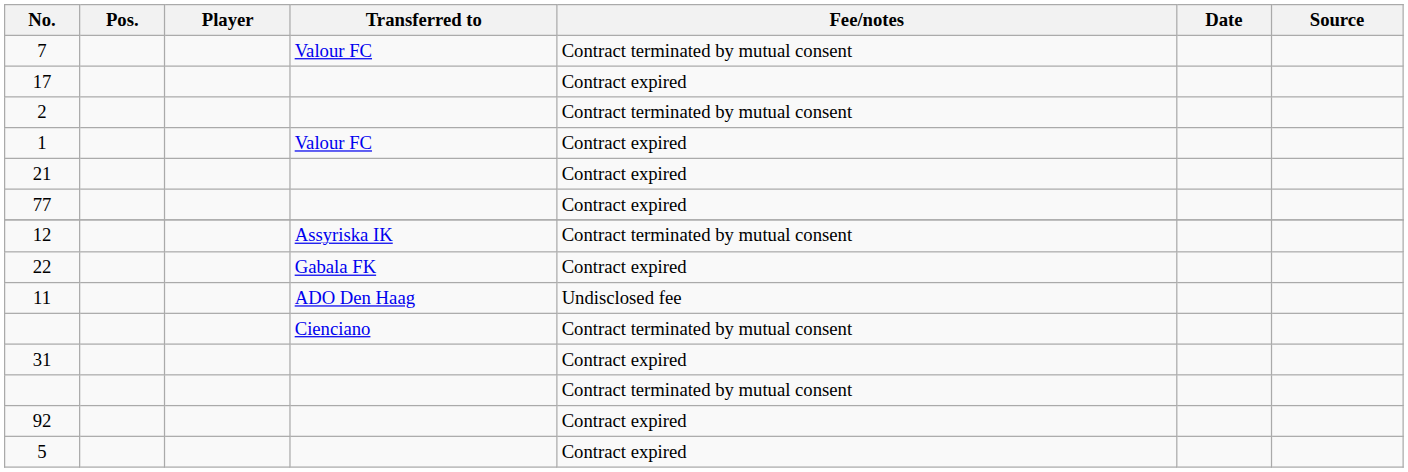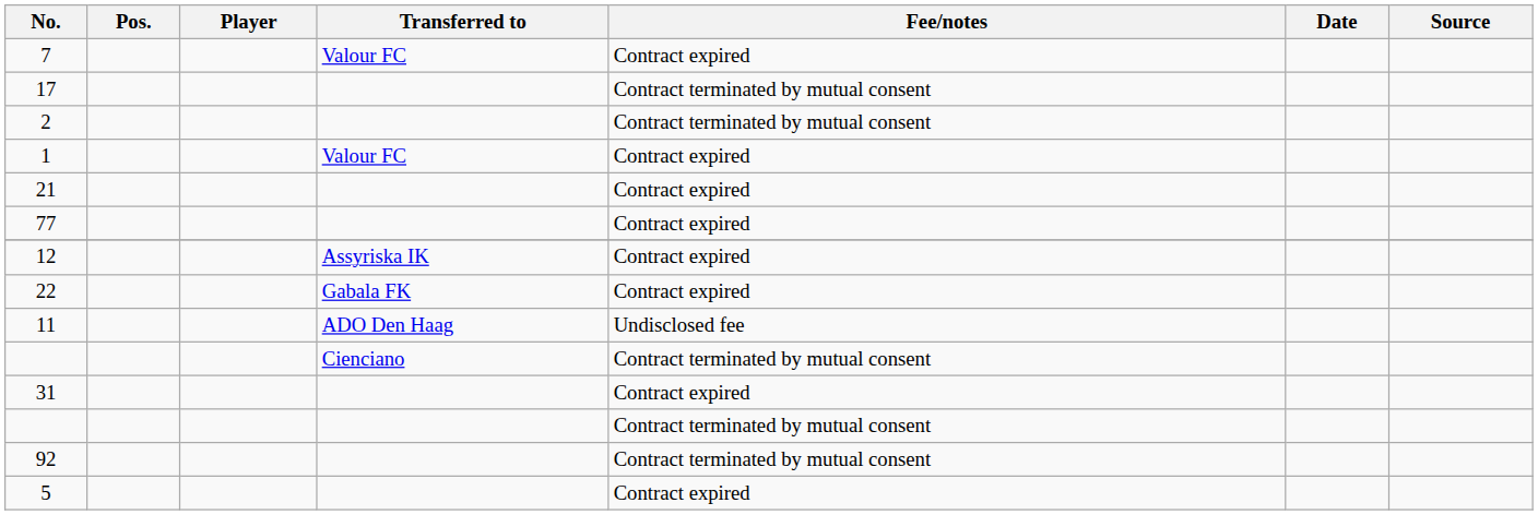 <table class="wikitable sortable" style="width:90%; font-size:95%;">
 <tr>
 <th>No.</th>
 <th>Pos.</th>
 <th>Player</th>
 <th>Transferred to</th>
 <th>Fee/notes</th>
 <th>Date</th>
 <th>Source</th>
 </tr>
 <tr>
 <td align=center>7</td>
 <td align=center></td>
 <td></td>
 <td> <a href='#'>Valour FC</a></td>
-<td>Contract terminated by mutual consent</td>
+<td>Contract expired</td>
 <td></td>
 <td></td>
 </tr>
 <tr>
 <td align=center>17</td>
 <td align=center></td>
 <td></td>
 <td></td>
-<td>Contract expired</td>
+<td>Contract terminated by mutual consent</td>
 <td></td>
 <td></td>
 </tr>
 <tr>
 <td align=center>2</td>
 <td align=center></td>
 <td></td>
 <td></td>
 <td>Contract terminated by mutual consent</td>
 <td></td>
 <td></td>
 </tr>
 <tr>
 <td align=center>1</td>
 <td align=center></td>
 <td></td>
 <td> <a href='#'>Valour FC</a></td>
 <td>Contract expired</td>
 <td></td>
 <td></td>
 </tr>
 <tr>
 <td align=center>21</td>
 <td align=center></td>
 <td></td>
 <td></td>
 <td>Contract expired</td>
 <td></td>
 <td></td>
 </tr>
 <tr>
 <td align=center>77</td>
 <td align=center></td>
 <td></td>
 <td></td>
 <td>Contract expired</td>
 <td></td>
 <td></td>
 </tr>
 <tr>
 </tr>
 <tr>
 <td align=center>12</td>
 <td align=center></td>
 <td></td>
 <td> <a href='#'>Assyriska IK</a></td>
-<td>Contract terminated by mutual consent</td>
+<td>Contract expired</td>
 <td></td>
 <td></td>
 </tr>
 <tr>
 <td align=center>22</td>
 <td align=center></td>
 <td></td>
 <td> <a href='#'>Gabala FK</a></td>
 <td>Contract expired</td>
 <td></td>
 <td></td>
 </tr>
 <tr>
 <td align=center>11</td>
 <td align=center></td>
 <td></td>
 <td> <a href='#'>ADO Den Haag</a></td>
 <td>Undisclosed fee</td>
 <td></td>
 <td></td>
 </tr>
 <tr>
 <td align=center></td>
 <td align=center></td>
 <td></td>
 <td> <a href='#'>Cienciano</a></td>
 <td>Contract terminated by mutual consent</td>
 <td></td>
 <td></td>
 </tr>
 <tr>
 <td align=center>31</td>
 <td align=center></td>
 <td></td>
 <td></td>
 <td>Contract expired</td>
 <td></td>
 <td></td>
 </tr>
 <tr>
 <td align=center></td>
 <td align=center></td>
 <td></td>
 <td></td>
 <td>Contract terminated by mutual consent</td>
 <td></td>
 <td></td>
 </tr>
 <tr>
 <td align=center>92</td>
 <td align=center></td>
 <td></td>
 <td></td>
-<td>Contract expired</td>
+<td>Contract terminated by mutual consent</td>
 <td></td>
 <td></td>
 </tr>
 <tr>
 <td align=center>5</td>
 <td align=center></td>
 <td></td>
 <td></td>
 <td>Contract expired</td>
 <td></td>
 <td></td>
 </tr>
 </table>
